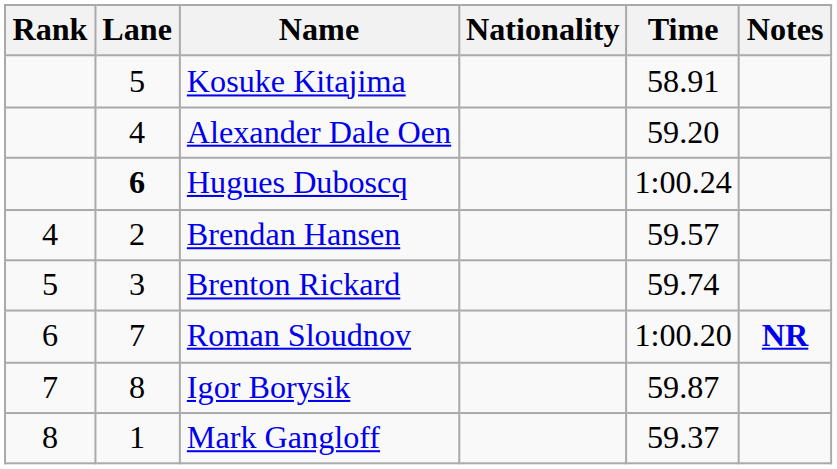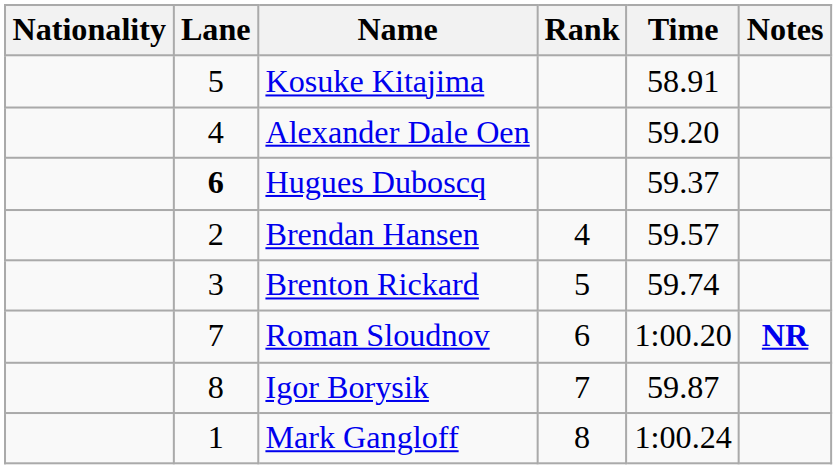 <table class='wikitable sortable' style='text-align:center'>
 <tr>
-<th>Rank</th>
+<th>Nationality</th>
 <th>Lane</th>
 <th>Name</th>
-<th>Nationality</th>
+<th>Rank</th>
 <th>Time</th>
 <th>Notes</th>
 </tr>
 <tr>
-<td></td>
+<td align=left></td>
 <td>5</td>
 <td align=left><a href='#'>Kosuke Kitajima</a></td>
-<td align=left></td>
+<td></td>
 <td>58.91</td>
 <td></td>
 </tr>
 <tr>
-<td></td>
+<td align=left></td>
 <td>4</td>
 <td align=left><a href='#'>Alexander Dale Oen</a></td>
-<td align=left></td>
+<td></td>
 <td>59.20</td>
 <td></td>
 </tr>
 <tr>
-<td></td>
+<td align=left></td>
 <td><strong>6</strong></td>
 <td align=left><a href='#'>Hugues Duboscq</a></td>
-<td align=left></td>
-<td>1:00.24</td>
+<td></td>
+<td>59.37</td>
 <td></td>
 </tr>
 <tr>
-<td>4</td>
+<td align=left></td>
 <td>2</td>
 <td align=left><a href='#'>Brendan Hansen</a></td>
-<td align=left></td>
+<td>4</td>
 <td>59.57</td>
 <td></td>
 </tr>
 <tr>
-<td>5</td>
+<td align=left></td>
 <td>3</td>
 <td align=left><a href='#'>Brenton Rickard</a></td>
-<td align=left></td>
+<td>5</td>
 <td>59.74</td>
 <td></td>
 </tr>
 <tr>
-<td>6</td>
+<td align=left></td>
 <td>7</td>
 <td align=left><a href='#'>Roman Sloudnov</a></td>
-<td align=left></td>
+<td>6</td>
 <td>1:00.20</td>
 <td><strong><a href='#'>NR</a></strong></td>
 </tr>
 <tr>
-<td>7</td>
+<td align=left></td>
 <td>8</td>
 <td align=left><a href='#'>Igor Borysik</a></td>
-<td align=left></td>
+<td>7</td>
 <td>59.87</td>
 <td></td>
 </tr>
 <tr>
-<td>8</td>
+<td align=left></td>
 <td>1</td>
 <td align=left><a href='#'>Mark Gangloff</a></td>
-<td align=left></td>
-<td>59.37</td>
+<td>8</td>
+<td>1:00.24</td>
 <td></td>
 </tr>
 </table>
